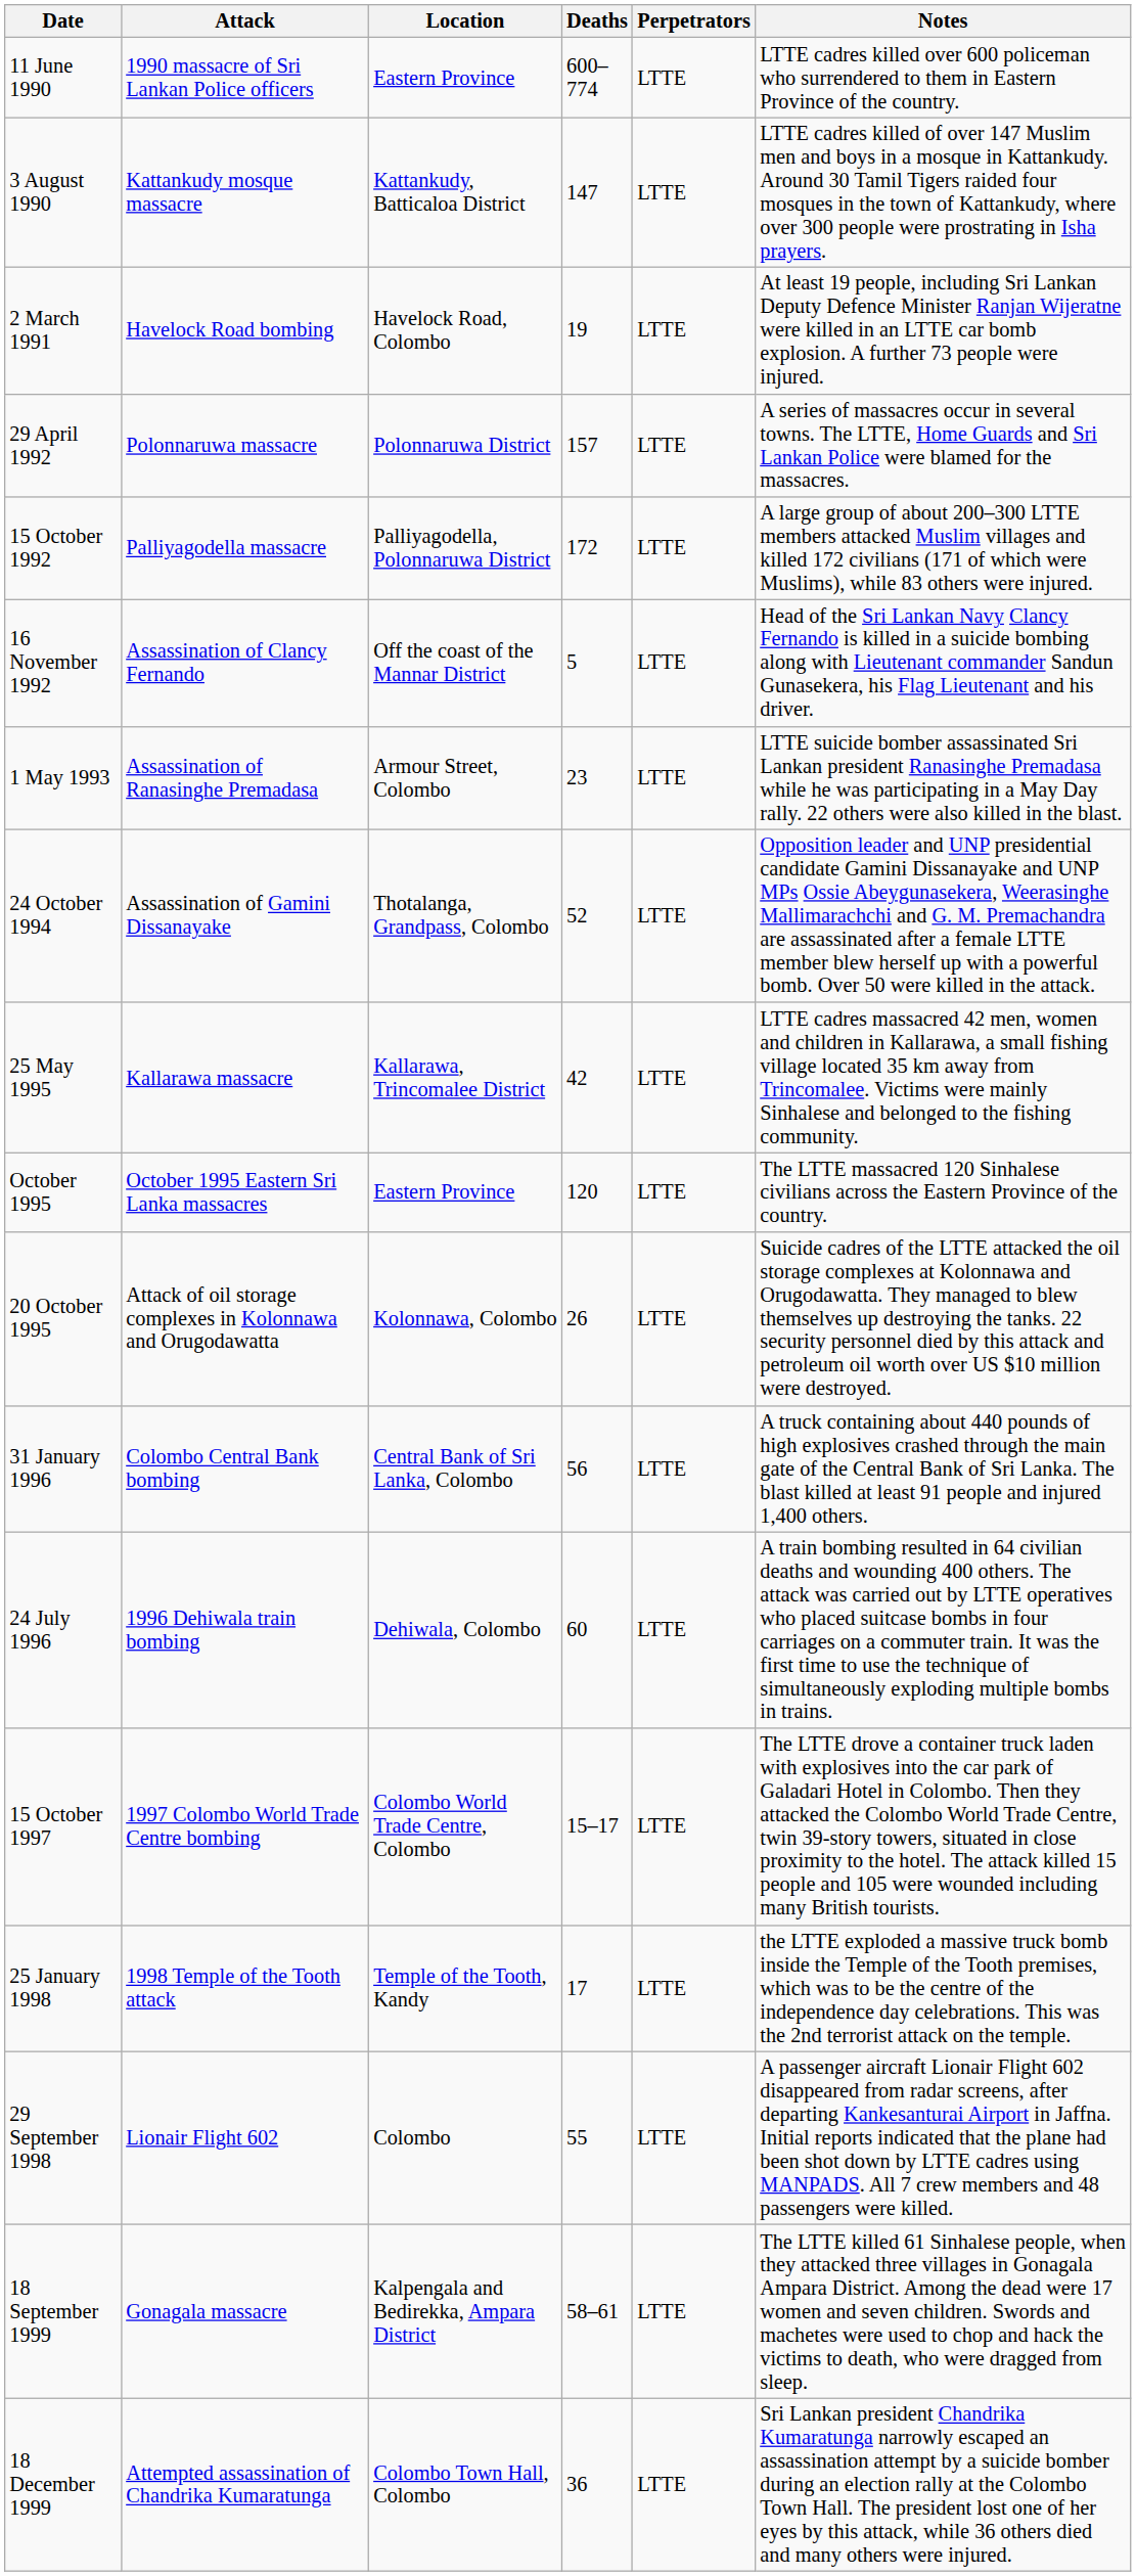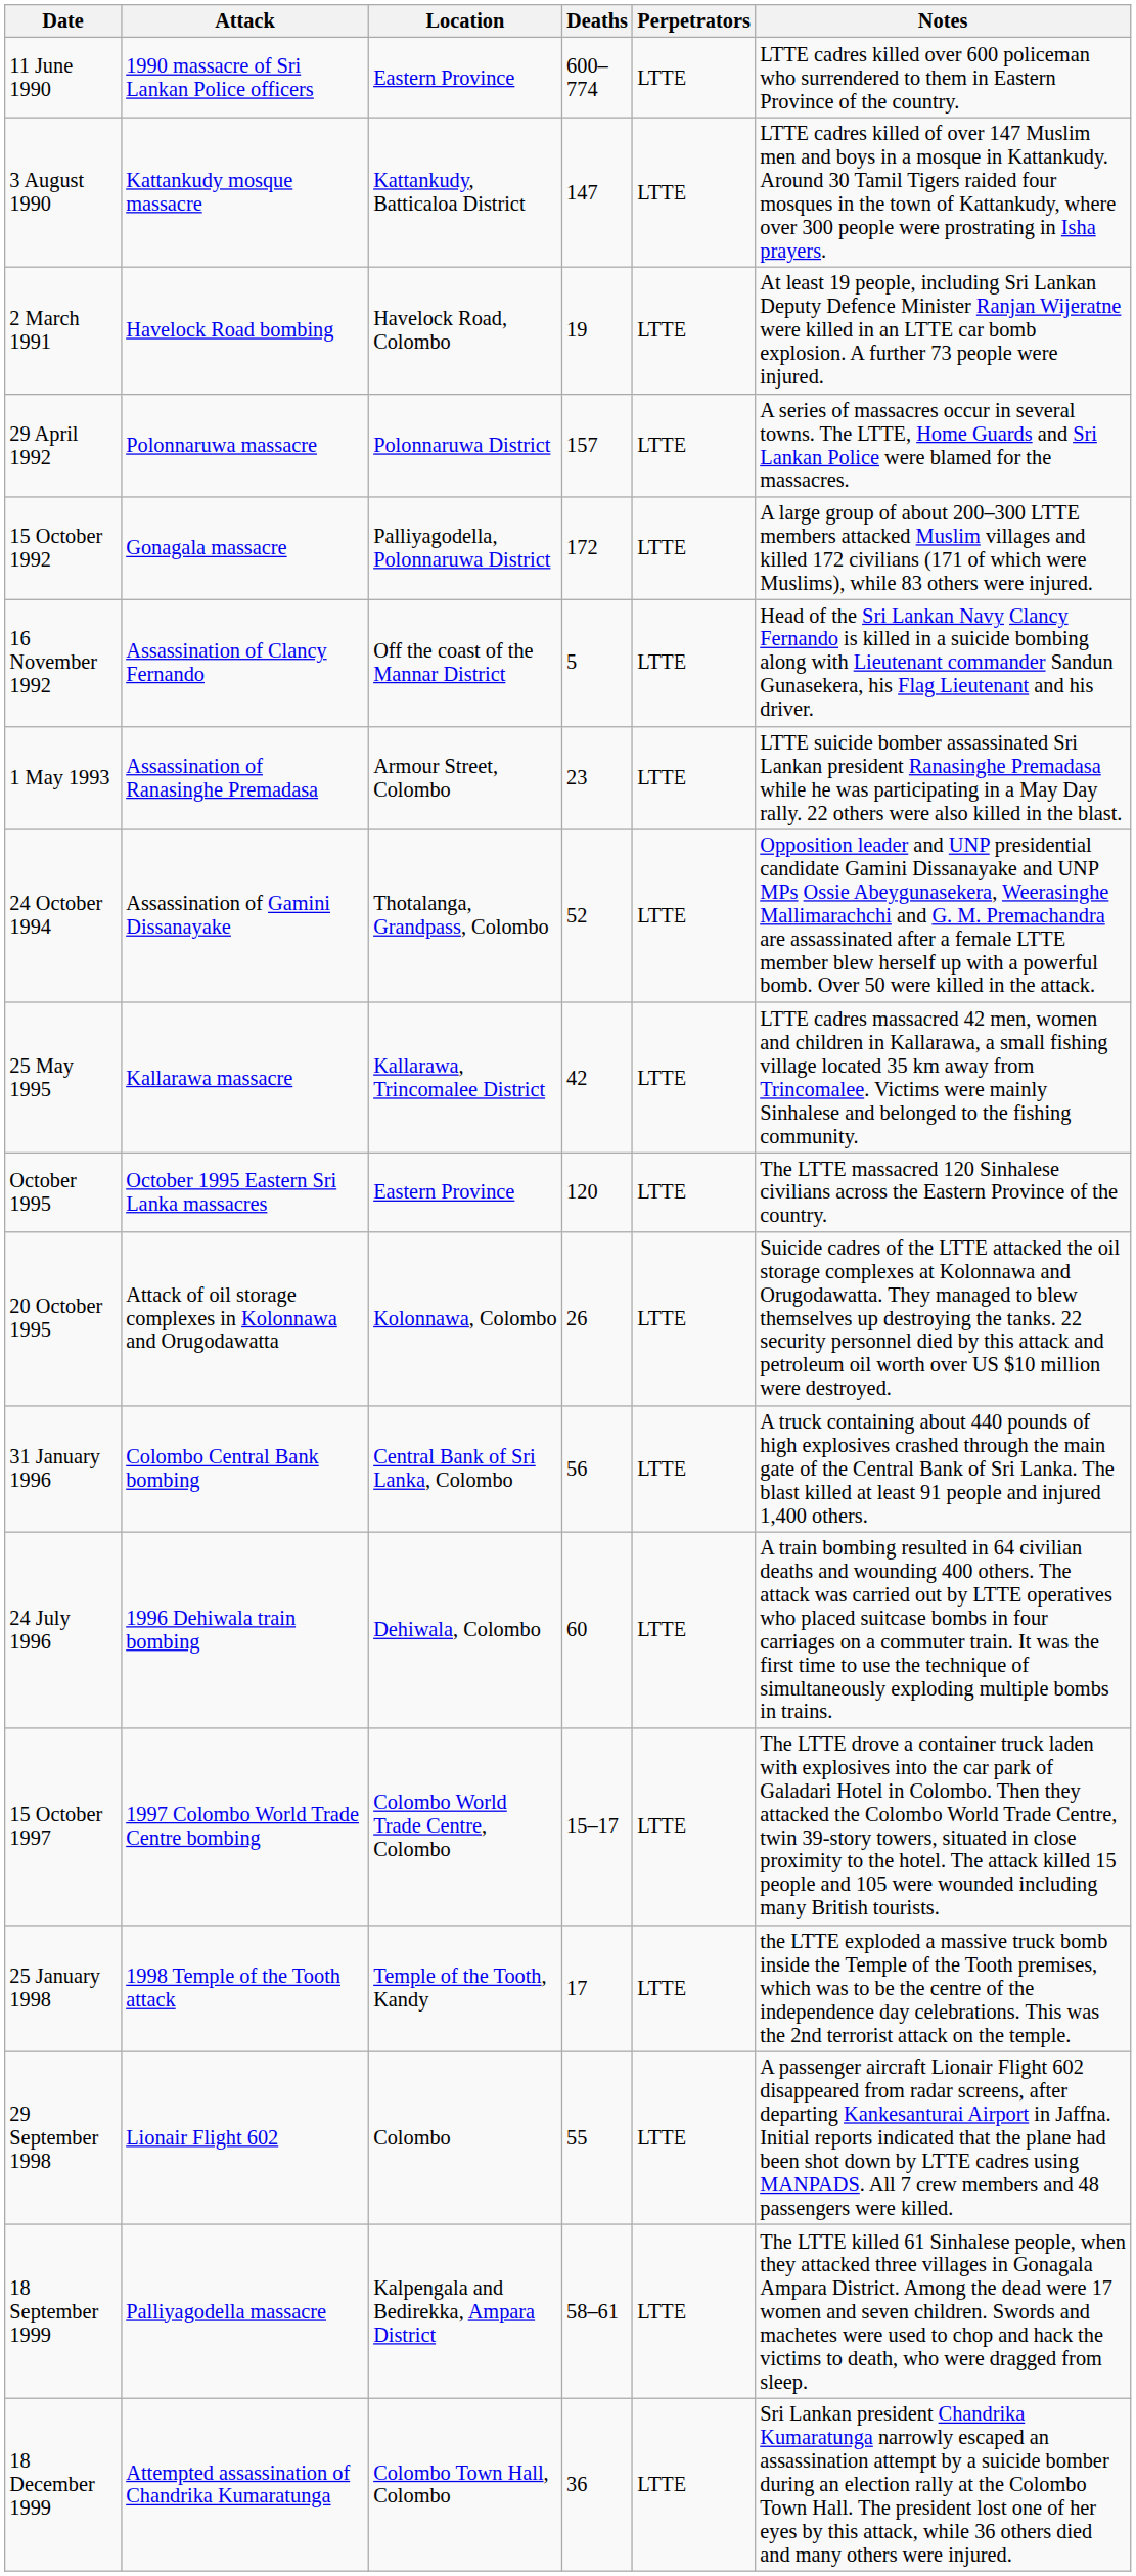 <table class="wikitable plainrowheaders sortable" style="font-size:100%; text-align:left;">
 <tr>
 <th scope="col" width="100px">Date</th>
 <th scope="col" width="300px">Attack</th>
 <th scope=col width=200px>Location</th>
 <th scope=col>Deaths</th>
 <th scope=col>Perpetrators</th>
 <th scope=col width=500px class=unsortable>Notes</th>
 </tr>
 <tr>
 <td>11 June 1990</td>
 <td><a href='#'>1990 massacre of Sri Lankan Police officers</a></td>
 <td><a href='#'>Eastern Province</a></td>
 <td>600–774</td>
 <td>LTTE</td>
 <td>LTTE cadres killed over 600 policeman who surrendered to them in Eastern Province of the country.</td>
 </tr>
 <tr>
 <td>3 August 1990</td>
 <td><a href='#'>Kattankudy mosque massacre</a></td>
 <td><a href='#'>Kattankudy</a>, Batticaloa District</td>
 <td>147</td>
 <td>LTTE</td>
 <td>LTTE cadres killed of over 147 Muslim men and boys in a mosque in Kattankudy. Around 30 Tamil Tigers raided four mosques in the town of Kattankudy, where over 300 people were prostrating in <a href='#'>Isha prayers</a>.</td>
 </tr>
 <tr>
 <td>2 March 1991</td>
 <td><a href='#'>Havelock Road bombing</a></td>
 <td>Havelock Road, Colombo</td>
 <td>19</td>
 <td>LTTE</td>
 <td>At least 19 people, including Sri Lankan Deputy Defence Minister <a href='#'>Ranjan Wijeratne</a> were killed in an LTTE car bomb explosion. A further 73 people were injured.</td>
 </tr>
 <tr>
 <td>29 April 1992</td>
 <td><a href='#'>Polonnaruwa massacre</a></td>
 <td><a href='#'>Polonnaruwa District</a></td>
 <td>157</td>
 <td>LTTE</td>
 <td>A series of massacres occur in several towns. The LTTE, <a href='#'>Home Guards</a> and <a href='#'>Sri Lankan Police</a> were blamed for the massacres.</td>
 </tr>
 <tr>
 <td>15 October 1992</td>
-<td><a href='#'>Palliyagodella massacre</a></td>
+<td><a href='#'>Gonagala massacre</a></td>
 <td>Palliyagodella, <a href='#'>Polonnaruwa District</a></td>
 <td>172</td>
 <td>LTTE</td>
 <td>A large group of about 200–300 LTTE members attacked <a href='#'>Muslim</a> villages and killed 172 civilians (171 of which were Muslims), while 83 others were injured.</td>
 </tr>
 <tr>
 <td>16 November 1992</td>
 <td><a href='#'>Assassination of Clancy Fernando</a></td>
 <td>Off the coast of the <a href='#'>Mannar District</a></td>
 <td>5</td>
 <td>LTTE</td>
 <td>Head of the <a href='#'>Sri Lankan Navy</a> <a href='#'>Clancy Fernando</a> is killed in a suicide bombing along with <a href='#'>Lieutenant commander</a> Sandun Gunasekera, his <a href='#'>Flag Lieutenant</a> and his driver.</td>
 </tr>
 <tr>
 <td>1 May 1993</td>
 <td><a href='#'>Assassination of Ranasinghe Premadasa</a></td>
 <td>Armour Street, Colombo</td>
 <td>23</td>
 <td>LTTE</td>
 <td>LTTE suicide bomber assassinated Sri Lankan president <a href='#'>Ranasinghe Premadasa</a> while he was participating in a May Day rally. 22 others were also killed in the blast.</td>
 </tr>
 <tr>
 <td>24 October 1994</td>
 <td>Assassination of <a href='#'>Gamini Dissanayake</a></td>
 <td>Thotalanga, <a href='#'>Grandpass</a>, Colombo</td>
 <td>52</td>
 <td>LTTE</td>
 <td><a href='#'>Opposition leader</a> and <a href='#'>UNP</a> presidential candidate Gamini Dissanayake and UNP <a href='#'>MPs</a> <a href='#'>Ossie Abeygunasekera</a>, <a href='#'>Weerasinghe Mallimarachchi</a> and <a href='#'>G. M. Premachandra</a> are assassinated after a female LTTE member blew herself up with a powerful bomb. Over 50 were killed in the attack.</td>
 </tr>
 <tr>
 <td>25 May 1995</td>
 <td><a href='#'>Kallarawa massacre</a></td>
 <td><a href='#'>Kallarawa</a>, <a href='#'>Trincomalee District</a></td>
 <td>42</td>
 <td>LTTE</td>
 <td>LTTE cadres massacred 42 men, women and children in Kallarawa, a small fishing village located 35 km away from <a href='#'>Trincomalee</a>. Victims were mainly Sinhalese and belonged to the fishing community.</td>
 </tr>
 <tr>
 <td>October 1995</td>
 <td><a href='#'>October 1995 Eastern Sri Lanka massacres</a></td>
 <td><a href='#'>Eastern Province</a></td>
 <td>120</td>
 <td>LTTE</td>
 <td>The LTTE massacred 120 Sinhalese civilians across the Eastern Province of the country.</td>
 </tr>
 <tr>
 <td>20 October 1995</td>
 <td>Attack of oil storage complexes in <a href='#'>Kolonnawa</a> and Orugodawatta</td>
 <td><a href='#'>Kolonnawa</a>, Colombo</td>
 <td>26</td>
 <td>LTTE</td>
 <td>Suicide cadres of the LTTE attacked the oil storage complexes at Kolonnawa and Orugodawatta. They managed to blew themselves up destroying the tanks. 22 security personnel died by this attack and petroleum oil worth over US $10 million were destroyed.</td>
 </tr>
 <tr>
 <td>31 January 1996</td>
 <td><a href='#'>Colombo Central Bank bombing</a></td>
 <td><a href='#'>Central Bank of Sri Lanka</a>, Colombo</td>
 <td>56</td>
 <td>LTTE</td>
 <td>A truck containing about 440 pounds of high explosives crashed through the main gate of the Central Bank of Sri Lanka. The blast killed at least 91 people and injured 1,400 others.</td>
 </tr>
 <tr>
 <td>24 July 1996</td>
 <td><a href='#'>1996 Dehiwala train bombing</a></td>
 <td><a href='#'>Dehiwala</a>, Colombo</td>
 <td>60</td>
 <td>LTTE</td>
 <td>A train bombing resulted in 64 civilian deaths and wounding 400 others. The attack was carried out by LTTE operatives who placed suitcase bombs in four carriages on a commuter train. It was the first time to use the technique of simultaneously exploding multiple bombs in trains.</td>
 </tr>
 <tr>
 <td>15 October 1997</td>
 <td><a href='#'>1997 Colombo World Trade Centre bombing</a></td>
 <td><a href='#'>Colombo World Trade Centre</a>, Colombo</td>
 <td>15–17</td>
 <td>LTTE</td>
 <td>The LTTE drove a container truck laden with explosives into the car park of Galadari Hotel in Colombo. Then they attacked the Colombo World Trade Centre, twin 39-story towers, situated in close proximity to the hotel. The attack killed 15 people and 105 were wounded including many British tourists.</td>
 </tr>
 <tr>
 <td>25 January 1998</td>
 <td><a href='#'>1998 Temple of the Tooth attack</a></td>
 <td><a href='#'>Temple of the Tooth</a>, Kandy</td>
 <td>17</td>
 <td>LTTE</td>
 <td>the LTTE exploded a massive truck bomb inside the Temple of the Tooth premises, which was to be the centre of the independence day celebrations. This was the 2nd terrorist attack on the temple.</td>
 </tr>
 <tr>
 <td>29 September 1998</td>
 <td><a href='#'>Lionair Flight 602</a></td>
 <td>Colombo</td>
 <td>55</td>
 <td>LTTE</td>
 <td>A passenger aircraft Lionair Flight 602 disappeared from radar screens, after departing <a href='#'>Kankesanturai Airport</a> in Jaffna. Initial reports indicated that the plane had been shot down by LTTE cadres using <a href='#'>MANPADS</a>. All 7 crew members and 48 passengers were killed.</td>
 </tr>
 <tr>
 <td>18 September 1999</td>
-<td><a href='#'>Gonagala massacre</a></td>
+<td><a href='#'>Palliyagodella massacre</a></td>
 <td>Kalpengala and Bedirekka, <a href='#'>Ampara District</a></td>
 <td>58–61</td>
 <td>LTTE</td>
 <td>The LTTE killed 61 Sinhalese people, when they attacked three villages in Gonagala Ampara District. Among the dead were 17 women and seven children. Swords and machetes were used to chop and hack the victims to death, who were dragged from sleep.</td>
 </tr>
 <tr>
 <td>18 December 1999</td>
 <td><a href='#'>Attempted assassination of Chandrika Kumaratunga</a></td>
 <td><a href='#'>Colombo Town Hall</a>, Colombo</td>
 <td>36</td>
 <td>LTTE</td>
 <td>Sri Lankan president <a href='#'>Chandrika Kumaratunga</a> narrowly escaped an assassination attempt by a suicide bomber during an election rally at the Colombo Town Hall. The president lost one of her eyes by this attack, while 36 others died and many others were injured.</td>
 </tr>
 </table>
